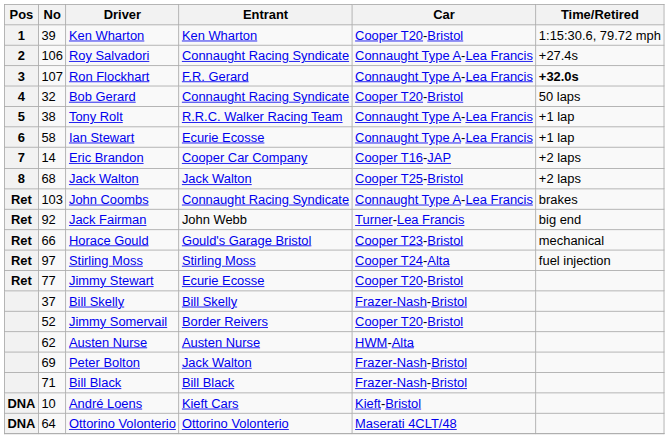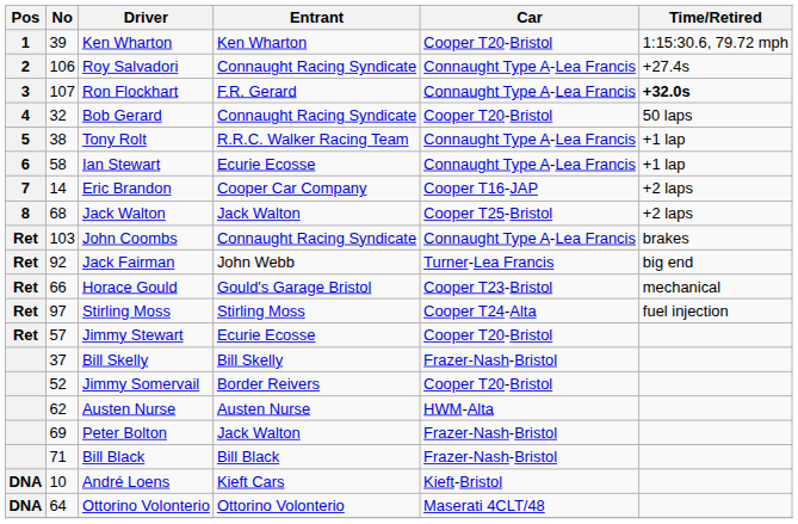 <table class="wikitable" style="font-size: 95%;">
 <tr>
 <th>Pos</th>
 <th>No</th>
 <th>Driver</th>
 <th>Entrant</th>
 <th>Car</th>
 <th>Time/Retired</th>
 </tr>
 <tr>
 <th>1</th>
 <td>39</td>
 <td> <a href='#'>Ken Wharton</a></td>
 <td><a href='#'>Ken Wharton</a></td>
 <td><a href='#'>Cooper T20</a>-<a href='#'>Bristol</a></td>
 <td>1:15:30.6, 79.72 mph</td>
 </tr>
 <tr>
 <th>2</th>
 <td>106</td>
 <td> <a href='#'>Roy Salvadori</a></td>
 <td><a href='#'>Connaught Racing Syndicate</a></td>
 <td><a href='#'>Connaught Type A</a>-<a href='#'>Lea Francis</a></td>
 <td>+27.4s</td>
 </tr>
 <tr>
 <th>3</th>
 <td>107</td>
 <td> <a href='#'>Ron Flockhart</a></td>
 <td><a href='#'>F.R. Gerard</a></td>
 <td><a href='#'>Connaught Type A</a>-<a href='#'>Lea Francis</a></td>
 <td><strong>+32.0s</strong></td>
 </tr>
 <tr>
 <th>4</th>
 <td>32</td>
 <td> <a href='#'>Bob Gerard</a></td>
 <td><a href='#'>Connaught Racing Syndicate</a></td>
 <td><a href='#'>Cooper T20</a>-<a href='#'>Bristol</a></td>
 <td>50 laps</td>
 </tr>
 <tr>
 <th>5</th>
 <td>38</td>
 <td> <a href='#'>Tony Rolt</a></td>
 <td><a href='#'>R.R.C. Walker Racing Team</a></td>
 <td><a href='#'>Connaught Type A</a>-<a href='#'>Lea Francis</a></td>
 <td>+1 lap</td>
 </tr>
 <tr>
 <th>6</th>
 <td>58</td>
 <td> <a href='#'>Ian Stewart</a></td>
 <td><a href='#'>Ecurie Ecosse</a></td>
 <td><a href='#'>Connaught Type A</a>-<a href='#'>Lea Francis</a></td>
 <td>+1 lap</td>
 </tr>
 <tr>
 <th>7</th>
 <td>14</td>
 <td> <a href='#'>Eric Brandon</a></td>
 <td><a href='#'>Cooper Car Company</a></td>
 <td><a href='#'>Cooper T16</a>-<a href='#'>JAP</a></td>
 <td>+2 laps</td>
 </tr>
 <tr>
 <th>8</th>
 <td>68</td>
 <td> <a href='#'>Jack Walton</a></td>
 <td><a href='#'>Jack Walton</a></td>
 <td><a href='#'>Cooper T25</a>-<a href='#'>Bristol</a></td>
 <td>+2 laps</td>
 </tr>
 <tr>
 <th>Ret</th>
 <td>103</td>
 <td> <a href='#'>John Coombs</a></td>
 <td><a href='#'>Connaught Racing Syndicate</a></td>
 <td><a href='#'>Connaught Type A</a>-<a href='#'>Lea Francis</a></td>
 <td>brakes</td>
 </tr>
 <tr>
 <th>Ret</th>
 <td>92</td>
 <td> <a href='#'>Jack Fairman</a></td>
 <td>John Webb</td>
 <td><a href='#'>Turner</a>-<a href='#'>Lea Francis</a></td>
 <td>big end</td>
 </tr>
 <tr>
 <th>Ret</th>
 <td>66</td>
 <td> <a href='#'>Horace Gould</a></td>
 <td><a href='#'>Gould's Garage Bristol</a></td>
 <td><a href='#'>Cooper T23</a>-<a href='#'>Bristol</a></td>
 <td>mechanical</td>
 </tr>
 <tr>
 <th>Ret</th>
 <td>97</td>
 <td> <a href='#'>Stirling Moss</a></td>
 <td><a href='#'>Stirling Moss</a></td>
 <td><a href='#'>Cooper T24</a>-<a href='#'>Alta</a></td>
 <td>fuel injection</td>
 </tr>
 <tr>
 <th>Ret</th>
-<td>77</td>
+<td>57</td>
 <td> <a href='#'>Jimmy Stewart</a></td>
 <td><a href='#'>Ecurie Ecosse</a></td>
 <td><a href='#'>Cooper T20</a>-<a href='#'>Bristol</a></td>
 <td></td>
 </tr>
 <tr>
 <th></th>
 <td>37</td>
 <td> <a href='#'>Bill Skelly</a></td>
 <td><a href='#'>Bill Skelly</a></td>
 <td><a href='#'>Frazer-Nash</a>-<a href='#'>Bristol</a></td>
 <td></td>
 </tr>
 <tr>
 <th></th>
 <td>52</td>
 <td> <a href='#'>Jimmy Somervail</a></td>
 <td><a href='#'>Border Reivers</a></td>
 <td><a href='#'>Cooper T20</a>-<a href='#'>Bristol</a></td>
 <td></td>
 </tr>
 <tr>
 <th></th>
 <td>62</td>
 <td> <a href='#'>Austen Nurse</a></td>
 <td><a href='#'>Austen Nurse</a></td>
 <td><a href='#'>HWM</a>-<a href='#'>Alta</a></td>
 <td></td>
 </tr>
 <tr>
 <th></th>
 <td>69</td>
 <td> <a href='#'>Peter Bolton</a></td>
 <td><a href='#'>Jack Walton</a></td>
 <td><a href='#'>Frazer-Nash</a>-<a href='#'>Bristol</a></td>
 <td></td>
 </tr>
 <tr>
 <th></th>
 <td>71</td>
 <td> <a href='#'>Bill Black</a></td>
 <td><a href='#'>Bill Black</a></td>
 <td><a href='#'>Frazer-Nash</a>-<a href='#'>Bristol</a></td>
 <td></td>
 </tr>
 <tr>
 <th>DNA</th>
 <td>10</td>
 <td> <a href='#'>André Loens</a></td>
 <td><a href='#'>Kieft Cars</a></td>
 <td><a href='#'>Kieft</a>-<a href='#'>Bristol</a></td>
 <td></td>
 </tr>
 <tr>
 <th>DNA</th>
 <td>64</td>
 <td> <a href='#'>Ottorino Volonterio</a></td>
 <td><a href='#'>Ottorino Volonterio</a></td>
 <td><a href='#'>Maserati 4CLT/48</a></td>
 <td></td>
 </tr>
 <tr>
 </tr>
 </table>
